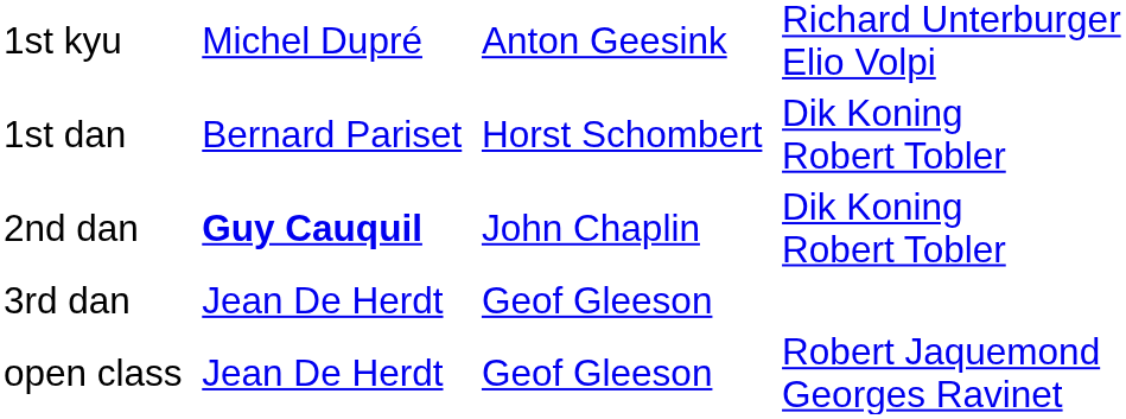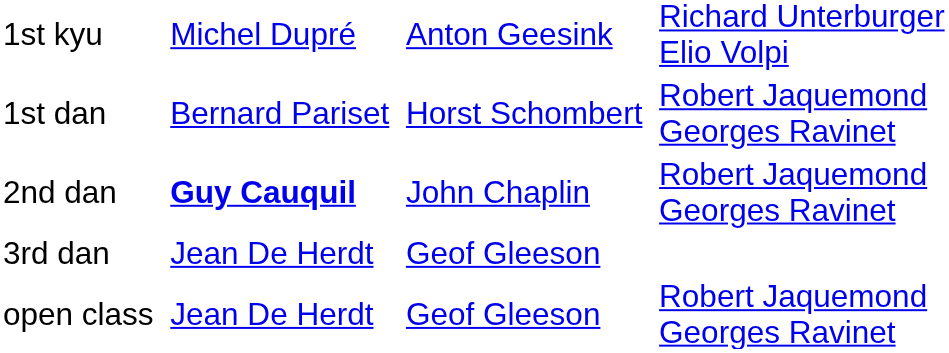 <table>
 <tr>
 <td>1st kyu</td>
 <td> <a href='#'>Michel Dupré</a></td>
 <td> <a href='#'>Anton Geesink</a></td>
 <td> <a href='#'>Richard Unterburger</a><br> <a href='#'>Elio Volpi</a></td>
 </tr>
 <tr>
 <td>1st dan</td>
 <td> <a href='#'>Bernard Pariset</a></td>
 <td> <a href='#'>Horst Schombert</a></td>
-<td> <a href='#'>Dik Koning</a><br> <a href='#'>Robert Tobler</a></td>
+<td> <a href='#'>Robert Jaquemond</a><br> <a href='#'>Georges Ravinet</a></td>
 </tr>
 <tr>
 <td>2nd dan</td>
 <td><strong> <a href='#'>Guy Cauquil</a></strong></td>
 <td> <a href='#'>John Chaplin</a></td>
-<td> <a href='#'>Dik Koning</a><br> <a href='#'>Robert Tobler</a></td>
+<td> <a href='#'>Robert Jaquemond</a><br> <a href='#'>Georges Ravinet</a></td>
 </tr>
 <tr>
 <td>3rd dan</td>
 <td> <a href='#'>Jean De Herdt</a></td>
 <td> <a href='#'>Geof Gleeson</a></td>
 </tr>
 <tr>
 <td>open class</td>
 <td> <a href='#'>Jean De Herdt</a></td>
 <td> <a href='#'>Geof Gleeson</a></td>
 <td> <a href='#'>Robert Jaquemond</a><br> <a href='#'>Georges Ravinet</a></td>
 </tr>
 </table>
